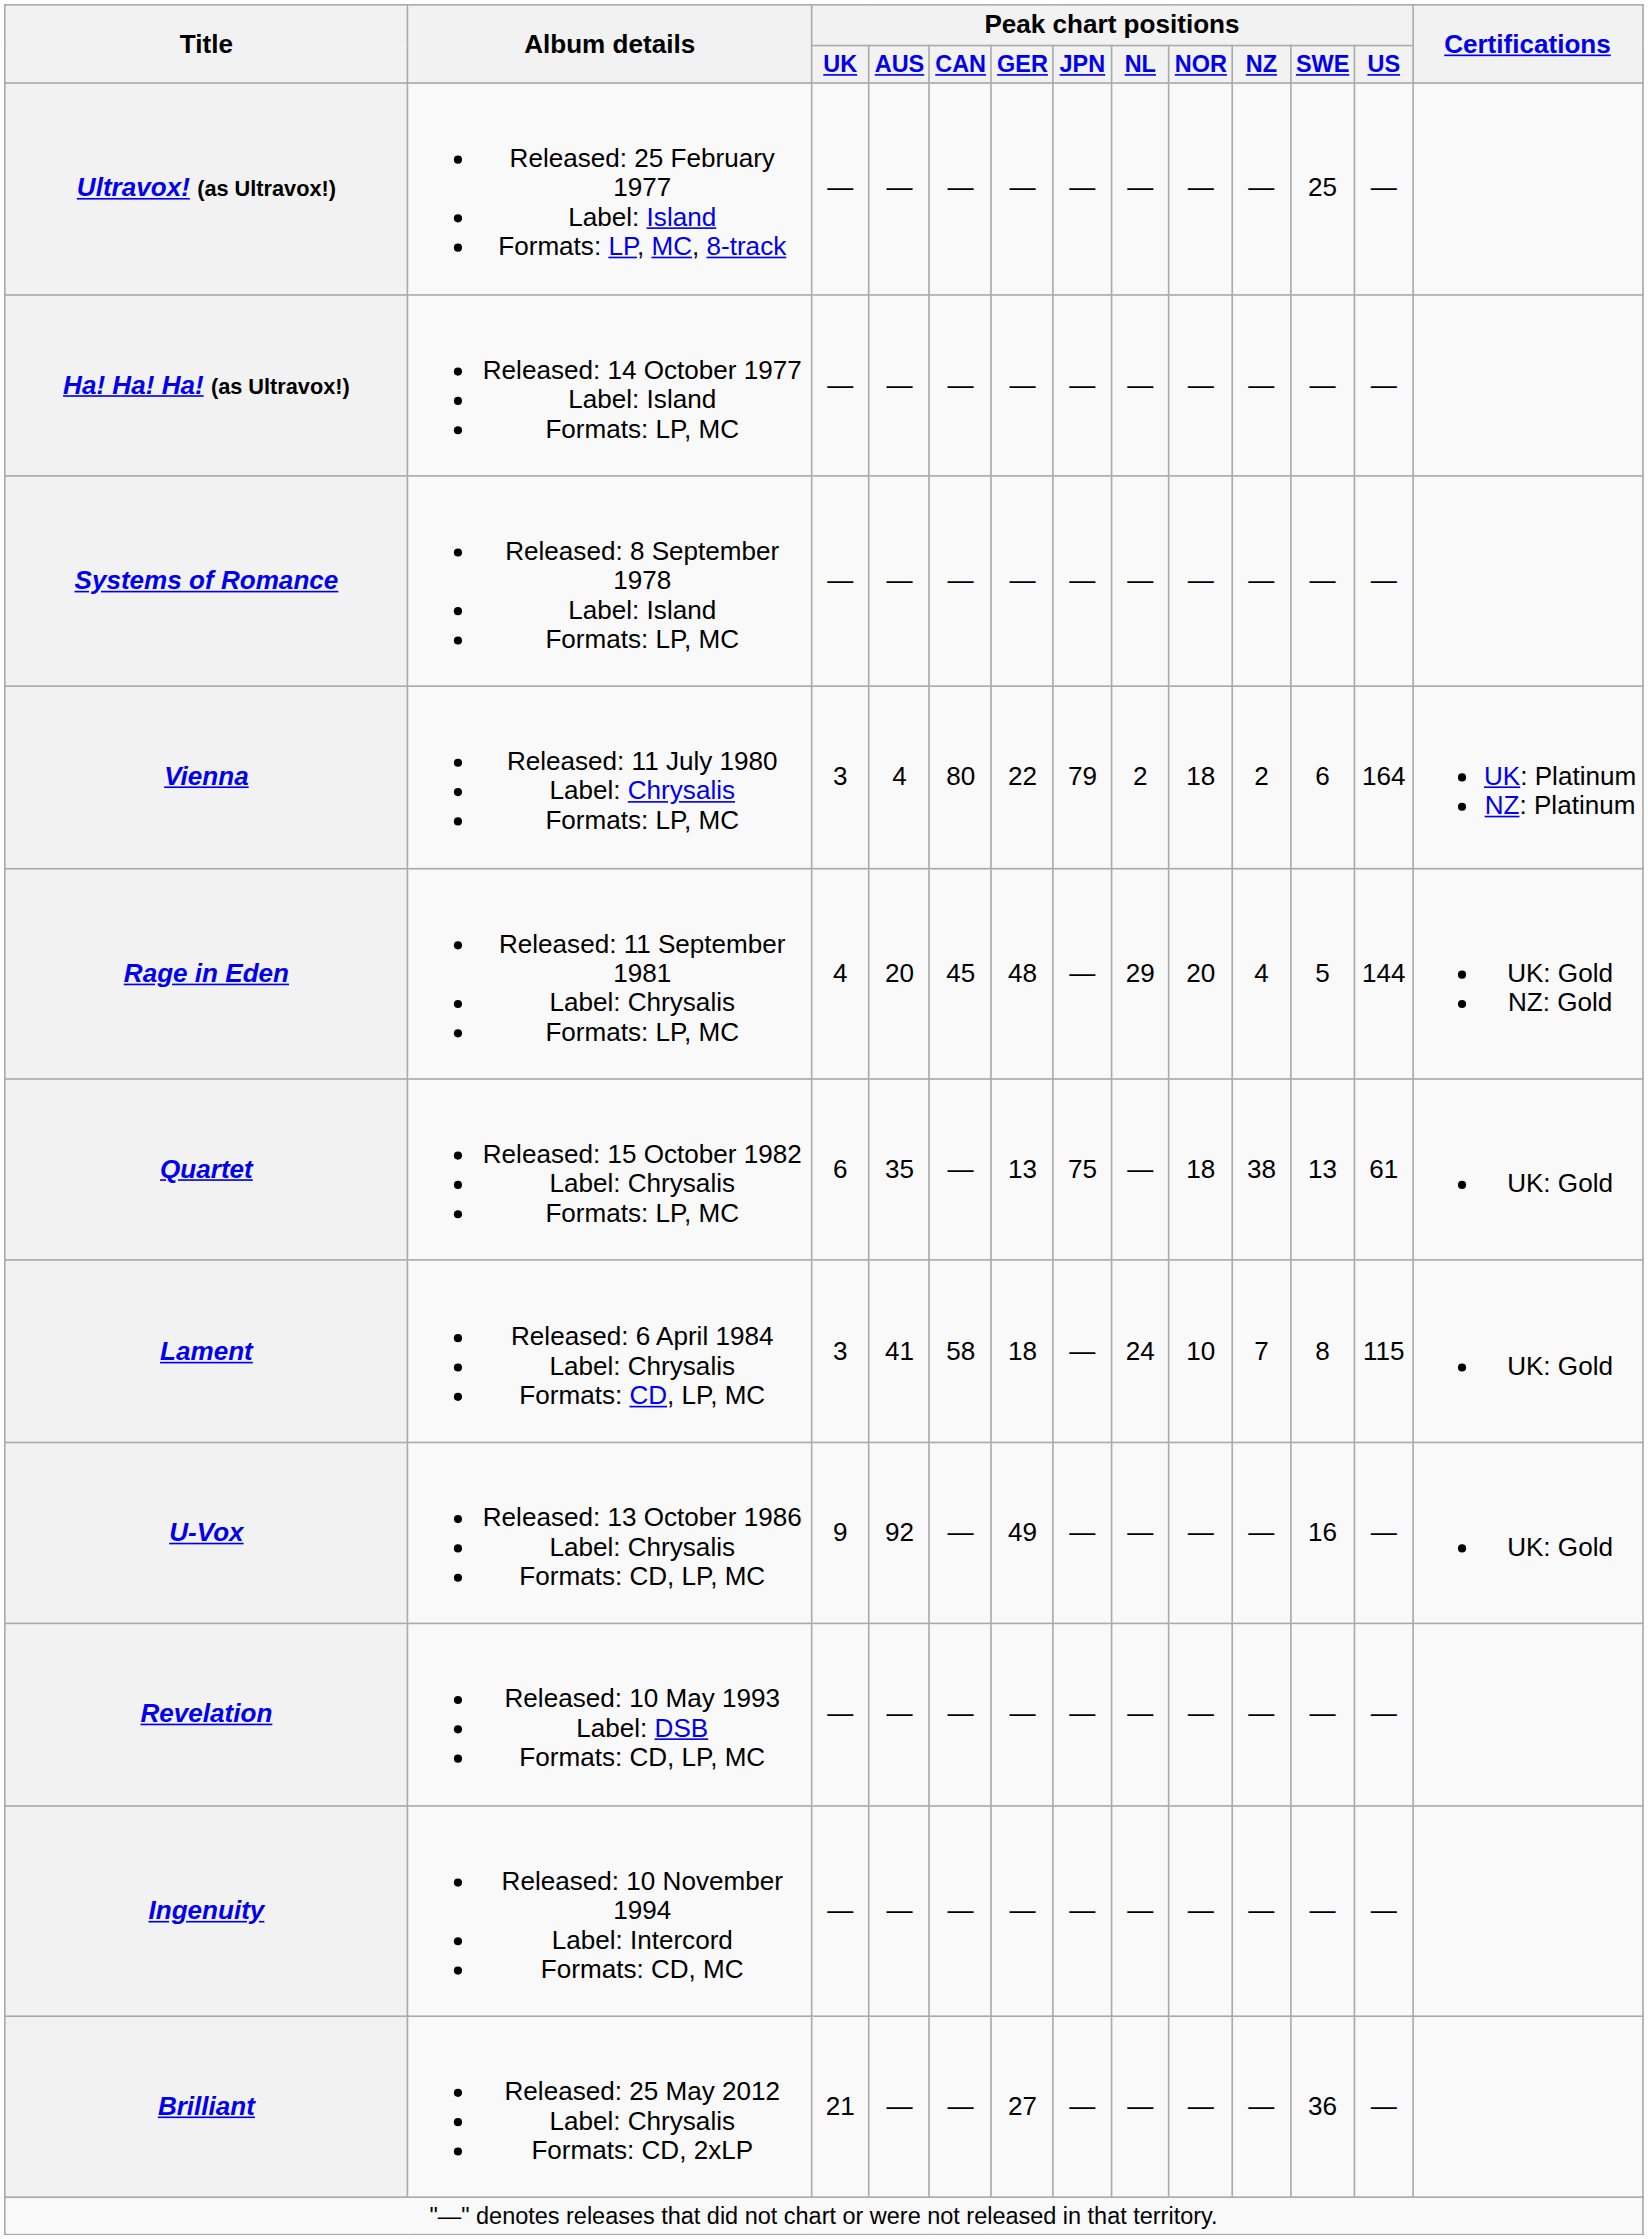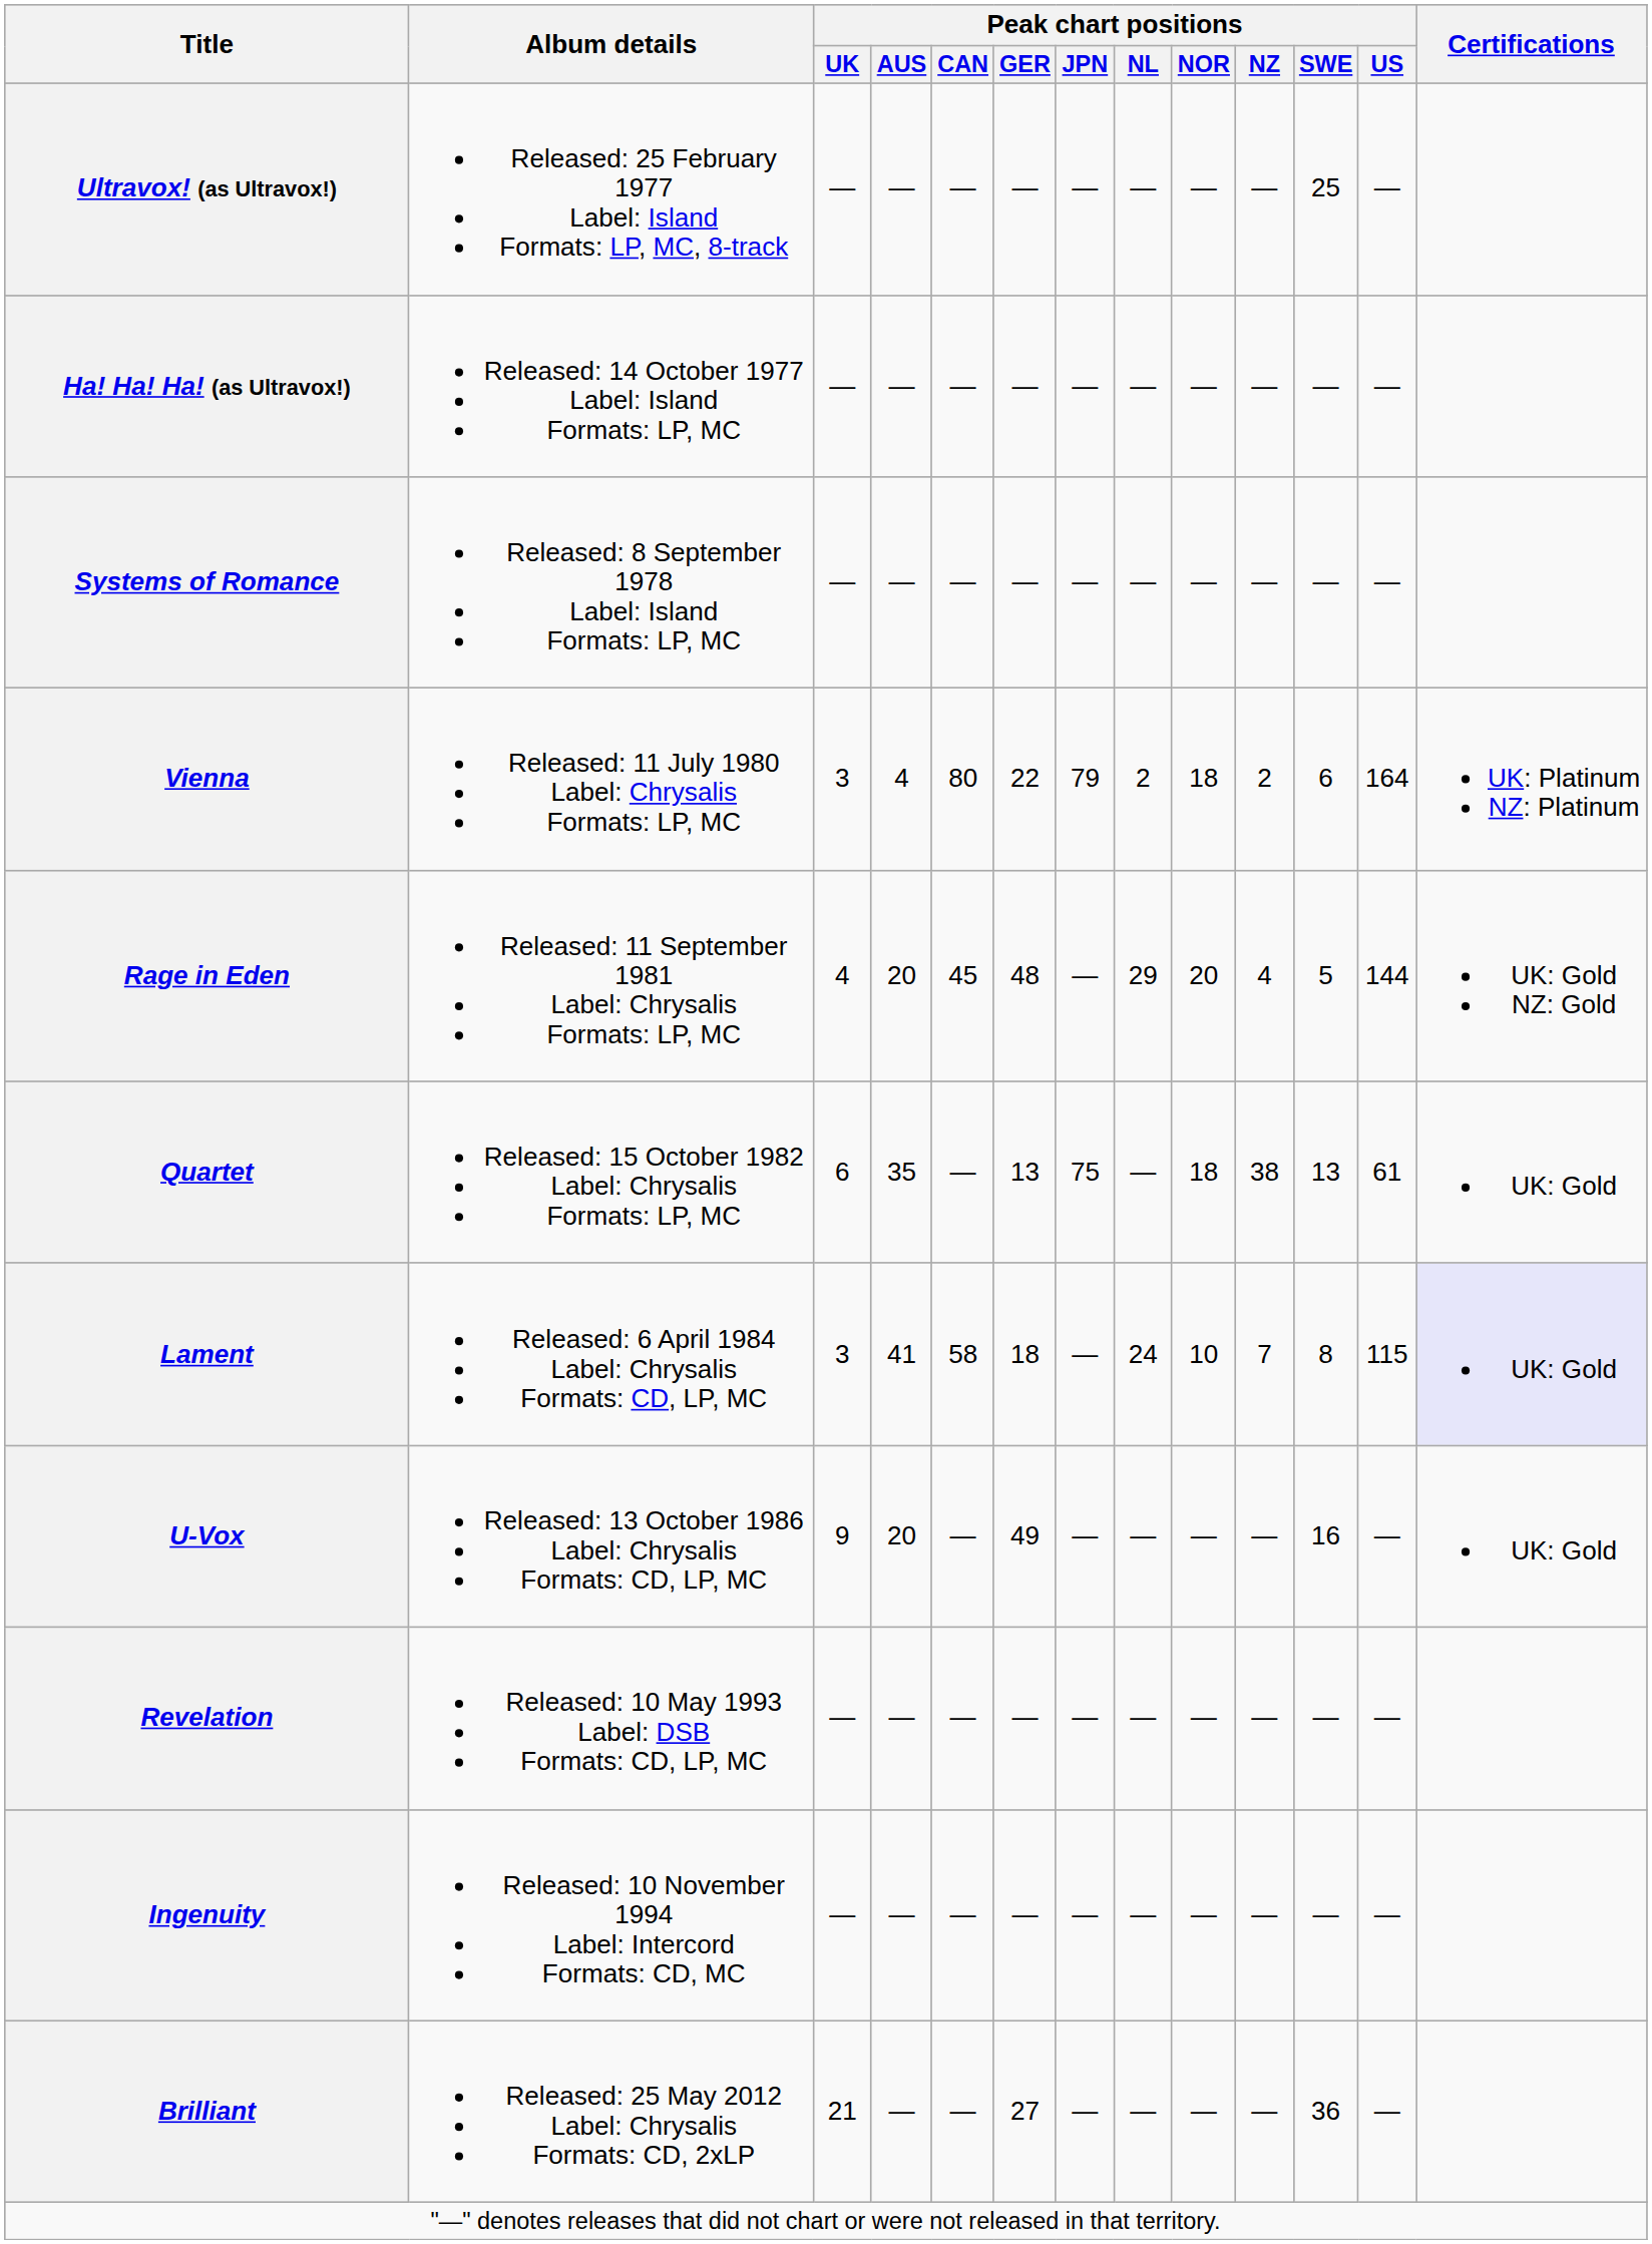 <table class="wikitable plainrowheaders" style="text-align:center;">
 <tr>
 <th rowspan="2" scope="col" style="width:15em;">Title</th>
 <th rowspan="2" scope="col" style="width:15em;">Album details</th>
 <th colspan="10">Peak chart positions</th>
 <th rowspan="2"><a href='#'>Certifications</a></th>
 </tr>
 <tr>
 <th scope="col" style="width:2em;font-size:90%;"><a href='#'>UK</a><br></th>
 <th scope="col" style="width:2em;font-size:90%;"><a href='#'>AUS</a><br></th>
 <th scope="col" style="width:2em;font-size:90%;"><a href='#'>CAN</a><br></th>
 <th scope="col" style="width:2em;font-size:90%;"><a href='#'>GER</a><br></th>
 <th scope="col" style="width:2em;font-size:90%;"><a href='#'>JPN</a><br></th>
 <th scope="col" style="width:2em;font-size:90%;"><a href='#'>NL</a><br></th>
 <th scope="col" style="width:2em;font-size:90%;"><a href='#'>NOR</a><br></th>
 <th scope="col" style="width:2em;font-size:90%;"><a href='#'>NZ</a><br></th>
 <th scope="col" style="width:2em;font-size:90%;"><a href='#'>SWE</a><br></th>
 <th scope="col" style="width:2em;font-size:90%;"><a href='#'>US</a><br></th>
 </tr>
 <tr>
 <th scope="row"><em><a href='#'>Ultravox!</a></em> <small>(as Ultravox!)</small></th>
 <td><br><ul><li>Released: 25 February 1977</li><li>Label: <a href='#'>Island</a></li><li>Formats: <a href='#'>LP</a>, <a href='#'>MC</a>, <a href='#'>8-track</a></li></ul></td>
 <td>—</td>
 <td>—</td>
 <td>—</td>
 <td>—</td>
 <td>—</td>
 <td>—</td>
 <td>—</td>
 <td>—</td>
 <td>25</td>
 <td>—</td>
 <td></td>
 </tr>
 <tr>
 <th scope="row"><em><a href='#'>Ha! Ha! Ha!</a></em> <small>(as Ultravox!)</small></th>
 <td><br><ul><li>Released: 14 October 1977</li><li>Label: Island</li><li>Formats: LP, MC</li></ul></td>
 <td>—</td>
 <td>—</td>
 <td>—</td>
 <td>—</td>
 <td>—</td>
 <td>—</td>
 <td>—</td>
 <td>—</td>
 <td>—</td>
 <td>—</td>
 <td></td>
 </tr>
 <tr>
 <th scope="row"><em><a href='#'>Systems of Romance</a></em></th>
 <td><br><ul><li>Released: 8 September 1978</li><li>Label: Island</li><li>Formats: LP, MC</li></ul></td>
 <td>—</td>
 <td>—</td>
 <td>—</td>
 <td>—</td>
 <td>—</td>
 <td>—</td>
 <td>—</td>
 <td>—</td>
 <td>—</td>
 <td>—</td>
 <td></td>
 </tr>
 <tr>
 <th scope="row"><em><a href='#'>Vienna</a></em></th>
 <td><br><ul><li>Released: 11 July 1980</li><li>Label: <a href='#'>Chrysalis</a></li><li>Formats: LP, MC</li></ul></td>
 <td>3</td>
 <td>4</td>
 <td>80</td>
 <td>22</td>
 <td>79</td>
 <td>2</td>
 <td>18</td>
 <td>2</td>
 <td>6</td>
 <td>164</td>
 <td><br><ul><li><a href='#'>UK</a>: Platinum</li><li><a href='#'>NZ</a>: Platinum</li></ul></td>
 </tr>
 <tr>
 <th scope="row"><em><a href='#'>Rage in Eden</a></em></th>
 <td><br><ul><li>Released: 11 September 1981</li><li>Label: Chrysalis</li><li>Formats: LP, MC</li></ul></td>
 <td>4</td>
 <td>20</td>
 <td>45</td>
 <td>48</td>
 <td>—</td>
 <td>29</td>
 <td>20</td>
 <td>4</td>
 <td>5</td>
 <td>144</td>
 <td><br><ul><li>UK: Gold</li><li>NZ: Gold</li></ul></td>
 </tr>
 <tr>
 <th scope="row"><em><a href='#'>Quartet</a></em></th>
 <td><br><ul><li>Released: 15 October 1982</li><li>Label: Chrysalis</li><li>Formats: LP, MC</li></ul></td>
 <td>6</td>
 <td>35</td>
 <td>—</td>
 <td>13</td>
 <td>75</td>
 <td>—</td>
 <td>18</td>
 <td>38</td>
 <td>13</td>
 <td>61</td>
 <td><br><ul><li>UK: Gold</li></ul></td>
 </tr>
 <tr>
 <th scope="row"><em><a href='#'>Lament</a></em></th>
 <td><br><ul><li>Released: 6 April 1984</li><li>Label: Chrysalis</li><li>Formats: <a href='#'>CD</a>, LP, MC</li></ul></td>
 <td>3</td>
 <td>41</td>
 <td>58</td>
 <td>18</td>
 <td>—</td>
 <td>24</td>
 <td>10</td>
 <td>7</td>
 <td>8</td>
 <td>115</td>
-<td><br><ul><li>UK: Gold</li></ul></td>
+<td style="background: lavender;"><br><ul><li>UK: Gold</li></ul></td>
 </tr>
 <tr>
 <th scope="row"><em><a href='#'>U-Vox</a></em></th>
 <td><br><ul><li>Released: 13 October 1986</li><li>Label: Chrysalis</li><li>Formats: CD, LP, MC</li></ul></td>
 <td>9</td>
-<td>92</td>
+<td>20</td>
 <td>—</td>
 <td>49</td>
 <td>—</td>
 <td>—</td>
 <td>—</td>
 <td>—</td>
 <td>16</td>
 <td>—</td>
 <td><br><ul><li>UK: Gold</li></ul></td>
 </tr>
 <tr>
 <th scope="row"><em><a href='#'>Revelation</a></em></th>
 <td><br><ul><li>Released: 10 May 1993</li><li>Label: <a href='#'>DSB</a></li><li>Formats: CD, LP, MC</li></ul></td>
 <td>—</td>
 <td>—</td>
 <td>—</td>
 <td>—</td>
 <td>—</td>
 <td>—</td>
 <td>—</td>
 <td>—</td>
 <td>—</td>
 <td>—</td>
 <td></td>
 </tr>
 <tr>
 <th scope="row"><em><a href='#'>Ingenuity</a></em></th>
 <td><br><ul><li>Released: 10 November 1994</li><li>Label: Intercord</li><li>Formats: CD, MC</li></ul></td>
 <td>—</td>
 <td>—</td>
 <td>—</td>
 <td>—</td>
 <td>—</td>
 <td>—</td>
 <td>—</td>
 <td>—</td>
 <td>—</td>
 <td>—</td>
 <td></td>
 </tr>
 <tr>
 <th scope="row"><em><a href='#'>Brilliant</a></em></th>
 <td><br><ul><li>Released: 25 May 2012</li><li>Label: Chrysalis</li><li>Formats: CD, 2xLP</li></ul></td>
 <td>21</td>
 <td>—</td>
 <td>—</td>
 <td>27</td>
 <td>—</td>
 <td>—</td>
 <td>—</td>
 <td>—</td>
 <td>36</td>
 <td>—</td>
 <td></td>
 </tr>
 <tr>
 <td colspan="13" style="font-size:90%">"—" denotes releases that did not chart or were not released in that territory.</td>
 </tr>
 </table>
